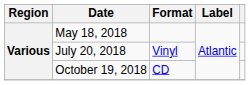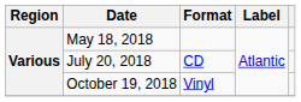 <table class="wikitable plainrowheaders">
 <tr>
 <th scope="col">Region</th>
 <th scope="col">Date</th>
 <th scope="col">Format</th>
 <th scope="col">Label</th>
 <th scope="col"></th>
 </tr>
 <tr>
 <th scope="row" rowspan="3">Various</th>
 <td>May 18, 2018</td>
 <td></td>
 <td rowspan="3"><a href='#'>Atlantic</a></td>
 <td></td>
 </tr>
 <tr>
 <td>July 20, 2018</td>
-<td><a href='#'>Vinyl</a></td>
+<td><a href='#'>CD</a></td>
 <td></td>
 </tr>
 <tr>
 <td>October 19, 2018</td>
-<td><a href='#'>CD</a></td>
+<td><a href='#'>Vinyl</a></td>
 <td></td>
 </tr>
 <tr>
 </tr>
 </table>
